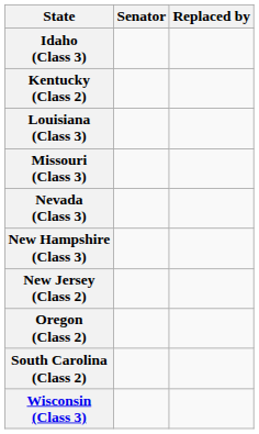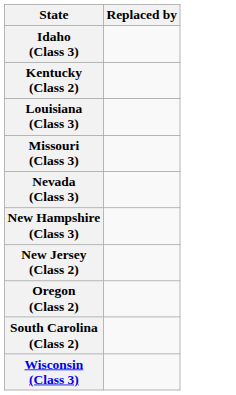 <table class="wikitable sortable plainrowheaders">
 <tr>
 <th scope="col">State</th>
-<th scope="col">Senator</th>
 <th scope="col">Replaced by</th>
 </tr>
 <tr>
 <th>Idaho<br>(Class 3)</th>
 <td></td>
-<td></td>
 </tr>
 <tr>
 <th>Kentucky<br>(Class 2)</th>
-<td></td>
 <td></td>
 </tr>
 <tr>
 <th>Louisiana<br>(Class 3)</th>
 <td></td>
-<td></td>
 </tr>
 <tr>
 <th>Missouri<br>(Class 3)</th>
-<td></td>
 <td></td>
 </tr>
 <tr>
 <th>Nevada<br>(Class 3)</th>
 <td></td>
-<td></td>
 </tr>
 <tr>
 <th>New Hampshire<br>(Class 3)</th>
-<td></td>
 <td></td>
 </tr>
 <tr>
 <th>New Jersey<br>(Class 2)</th>
 <td></td>
-<td></td>
 </tr>
 <tr>
 <th>Oregon<br>(Class 2)</th>
-<td></td>
 <td></td>
 </tr>
 <tr>
 <th>South Carolina<br>(Class 2)</th>
 <td></td>
-<td></td>
 </tr>
 <tr>
 <th><a href='#'>Wisconsin<br>(Class 3)</a></th>
 <td></td>
-<td></td>
 </tr>
 </table>
